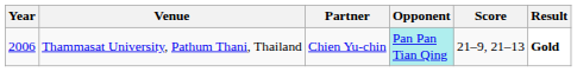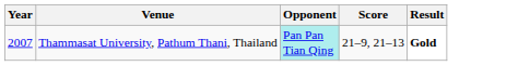 <table class="sortable wikitable" style="font-size:90%;">
 <tr>
 <th>Year</th>
 <th>Venue</th>
-<th>Partner</th>
 <th>Opponent</th>
 <th>Score</th>
 <th>Result</th>
 </tr>
 <tr>
-<td align="center"><a href='#'>2006</a></td>
+<td align="center"><a href='#'>2007</a></td>
 <td align="left"><a href='#'>Thammasat University</a>, <a href='#'>Pathum Thani</a>, Thailand</td>
-<td align="left"> <a href='#'>Chien Yu-chin</a></td>
 <td align="left" style="background: paleturquoise;"> <a href='#'>Pan Pan</a><br> <a href='#'>Tian Qing</a></td>
 <td align="left">21–9, 21–13</td>
 <td style="text-align:left; background:white"> <strong>Gold</strong></td>
 </tr>
 </table>
